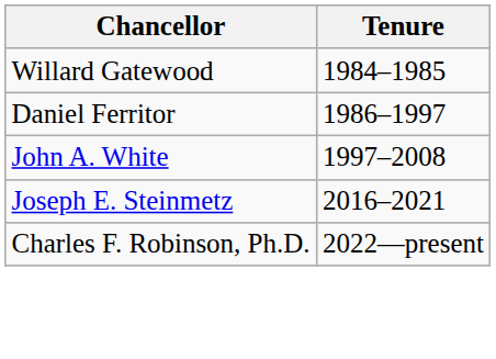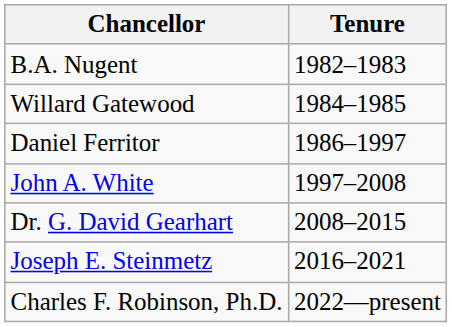 <table class="wikitable">
 <tr>
 <th>Chancellor</th>
 <th>Tenure</th>
+</tr>
+<tr>
+<td>B.A. Nugent</td>
+<td>1982–1983</td>
 </tr>
 <tr>
 <td>Willard Gatewood</td>
 <td>1984–1985</td>
 </tr>
 <tr>
 <td>Daniel Ferritor</td>
 <td>1986–1997</td>
 </tr>
 <tr>
 <td><a href='#'>John A. White</a></td>
 <td>1997–2008</td>
 </tr>
 <tr>
+<td>Dr. <a href='#'>G. David Gearhart</a></td>
+<td>2008–2015</td>
+</tr>
+<tr>
 <td><a href='#'>Joseph E. Steinmetz</a></td>
 <td>2016–2021</td>
 </tr>
 <tr>
 <td>Charles F. Robinson, Ph.D.</td>
 <td>2022—present</td>
 </tr>
 </table>
